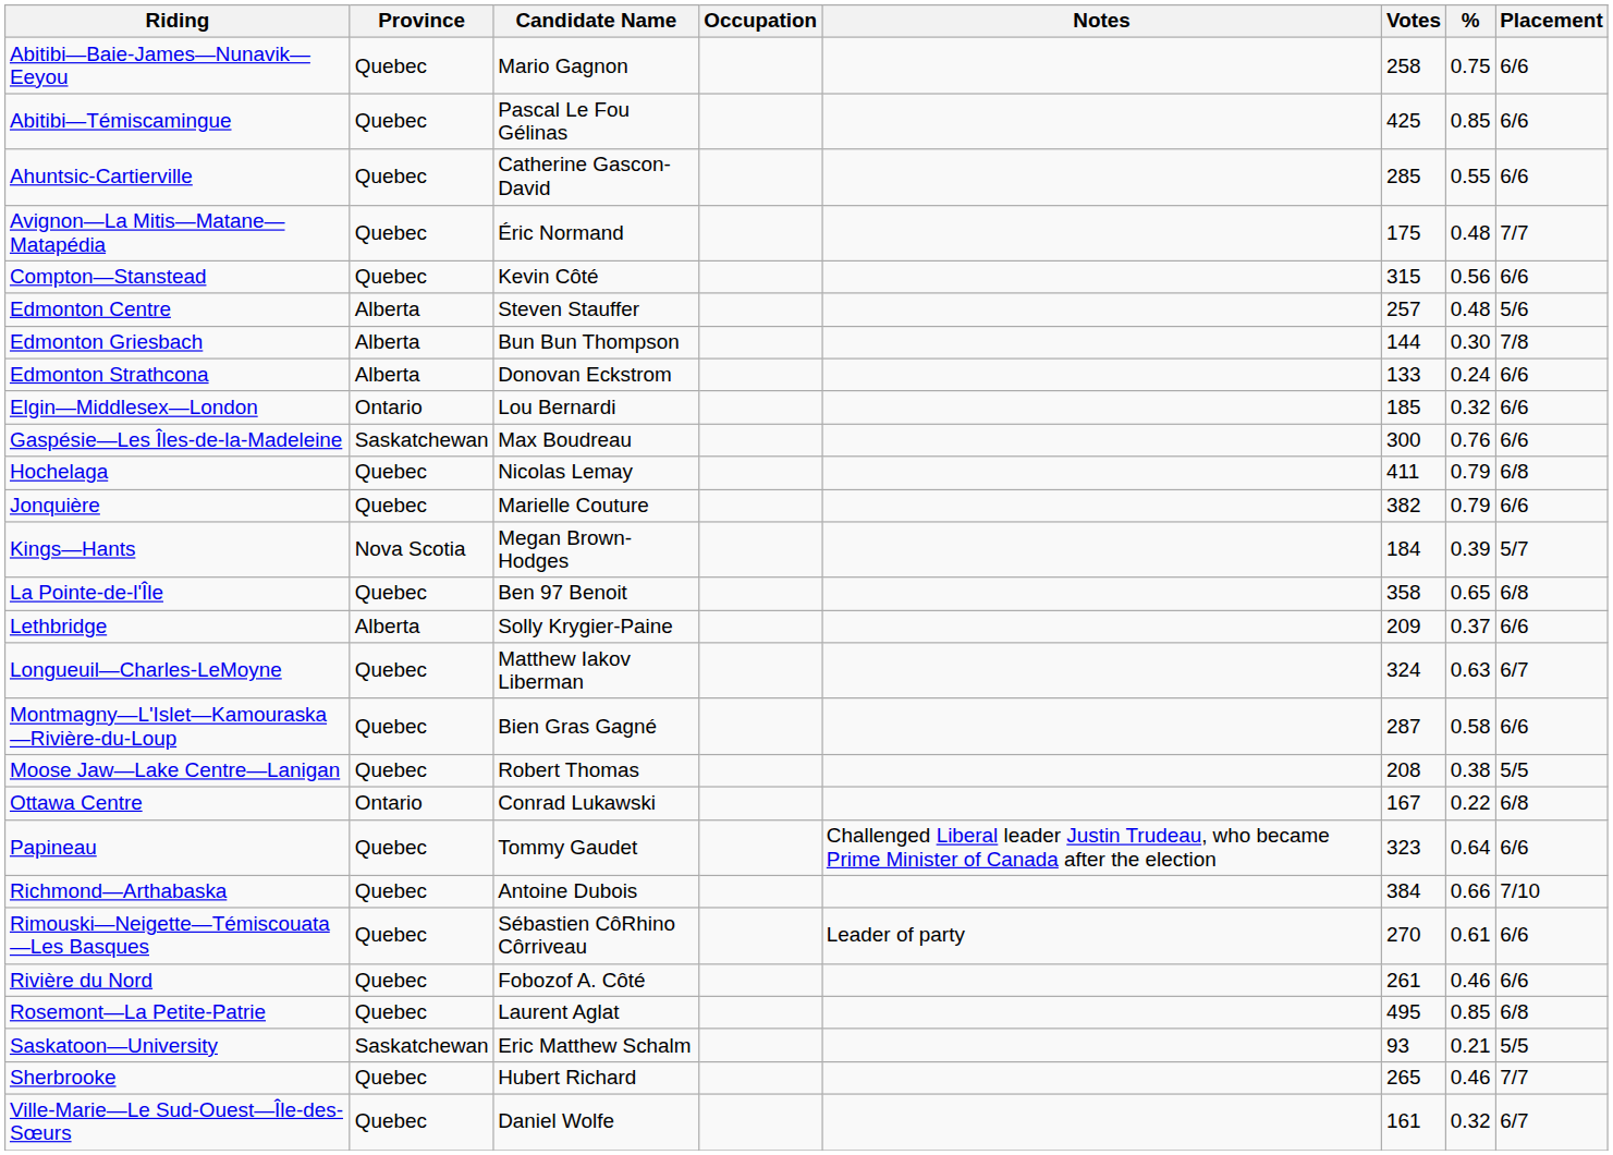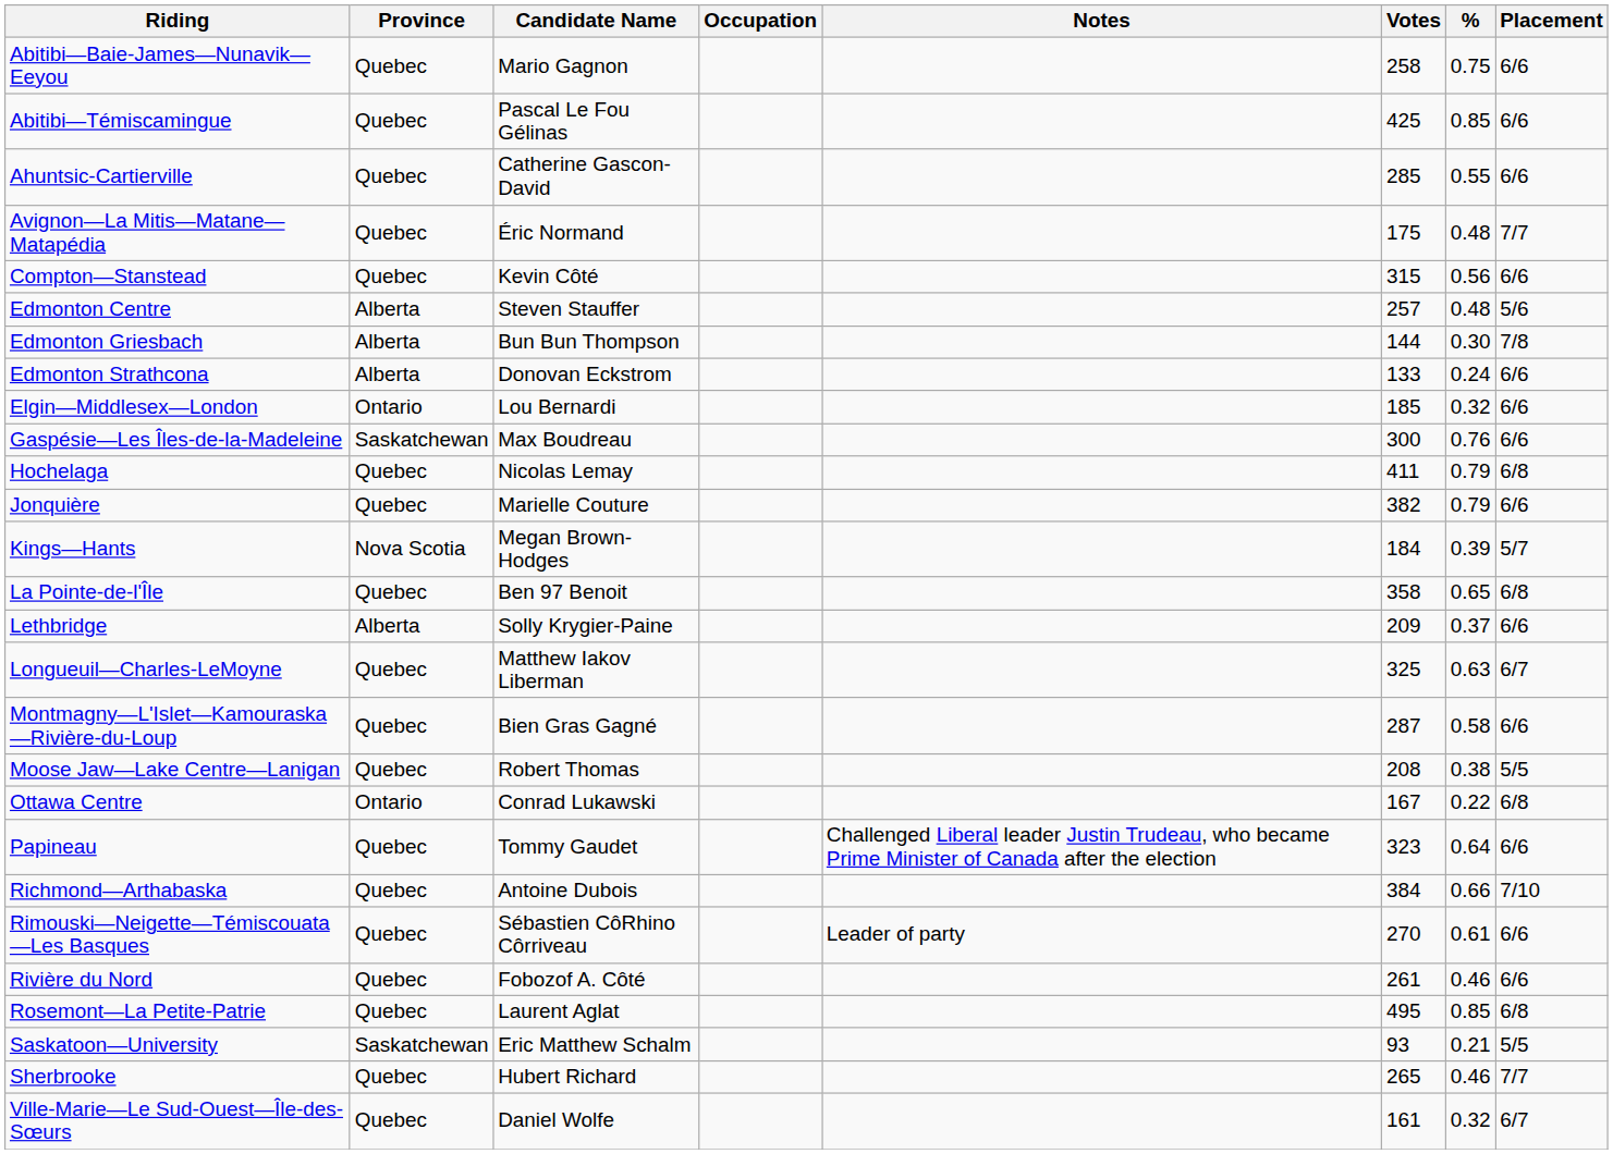 <table class="wikitable sortable">
 <tr>
 <th>Riding</th>
 <th>Province</th>
 <th>Candidate Name</th>
 <th>Occupation</th>
 <th>Notes</th>
 <th>Votes</th>
 <th>%</th>
 <th>Placement</th>
 </tr>
 <tr>
 <td><a href='#'>Abitibi—Baie-James—Nunavik—Eeyou</a></td>
 <td>Quebec</td>
 <td>Mario Gagnon</td>
 <td></td>
 <td></td>
 <td>258</td>
 <td>0.75</td>
 <td>6/6</td>
 </tr>
 <tr>
 <td><a href='#'>Abitibi—Témiscamingue</a></td>
 <td>Quebec</td>
 <td>Pascal Le Fou Gélinas</td>
 <td></td>
 <td></td>
 <td>425</td>
 <td>0.85</td>
 <td>6/6</td>
 </tr>
 <tr>
 <td><a href='#'>Ahuntsic-Cartierville</a></td>
 <td>Quebec</td>
 <td>Catherine Gascon-David</td>
 <td></td>
 <td></td>
 <td>285</td>
 <td>0.55</td>
 <td>6/6</td>
 </tr>
 <tr>
 <td><a href='#'>Avignon—La Mitis—Matane—Matapédia</a></td>
 <td>Quebec</td>
 <td>Éric Normand</td>
 <td></td>
 <td></td>
 <td>175</td>
 <td>0.48</td>
 <td>7/7</td>
 </tr>
 <tr>
 <td><a href='#'>Compton—Stanstead</a></td>
 <td>Quebec</td>
 <td>Kevin Côté</td>
 <td></td>
 <td></td>
 <td>315</td>
 <td>0.56</td>
 <td>6/6</td>
 </tr>
 <tr>
 <td><a href='#'>Edmonton Centre</a></td>
 <td>Alberta</td>
 <td>Steven Stauffer</td>
 <td></td>
 <td></td>
 <td>257</td>
 <td>0.48</td>
 <td>5/6</td>
 </tr>
 <tr>
 <td><a href='#'>Edmonton Griesbach</a></td>
 <td>Alberta</td>
 <td>Bun Bun Thompson</td>
 <td></td>
 <td></td>
 <td>144</td>
 <td>0.30</td>
 <td>7/8</td>
 </tr>
 <tr>
 <td><a href='#'>Edmonton Strathcona</a></td>
 <td>Alberta</td>
 <td>Donovan Eckstrom</td>
 <td></td>
 <td></td>
 <td>133</td>
 <td>0.24</td>
 <td>6/6</td>
 </tr>
 <tr>
 <td><a href='#'>Elgin—Middlesex—London</a></td>
 <td>Ontario</td>
 <td>Lou Bernardi</td>
 <td></td>
 <td></td>
 <td>185</td>
 <td>0.32</td>
 <td>6/6</td>
 </tr>
 <tr>
 <td><a href='#'>Gaspésie—Les Îles-de-la-Madeleine</a></td>
 <td>Saskatchewan</td>
 <td>Max Boudreau</td>
 <td></td>
 <td></td>
 <td>300</td>
 <td>0.76</td>
 <td>6/6</td>
 </tr>
 <tr>
 <td><a href='#'>Hochelaga</a></td>
 <td>Quebec</td>
 <td>Nicolas Lemay</td>
 <td></td>
 <td></td>
 <td>411</td>
 <td>0.79</td>
 <td>6/8</td>
 </tr>
 <tr>
 <td><a href='#'>Jonquière</a></td>
 <td>Quebec</td>
 <td>Marielle Couture</td>
 <td></td>
 <td></td>
 <td>382</td>
 <td>0.79</td>
 <td>6/6</td>
 </tr>
 <tr>
 <td><a href='#'>Kings—Hants</a></td>
 <td>Nova Scotia</td>
 <td>Megan Brown-Hodges</td>
 <td></td>
 <td></td>
 <td>184</td>
 <td>0.39</td>
 <td>5/7</td>
 </tr>
 <tr>
 <td><a href='#'>La Pointe-de-l'Île</a></td>
 <td>Quebec</td>
 <td>Ben 97 Benoit</td>
 <td></td>
 <td></td>
 <td>358</td>
 <td>0.65</td>
 <td>6/8</td>
 </tr>
 <tr>
 <td><a href='#'>Lethbridge</a></td>
 <td>Alberta</td>
 <td>Solly Krygier-Paine</td>
 <td></td>
 <td></td>
 <td>209</td>
 <td>0.37</td>
 <td>6/6</td>
 </tr>
 <tr>
 <td><a href='#'>Longueuil—Charles-LeMoyne</a></td>
 <td>Quebec</td>
 <td>Matthew Iakov Liberman</td>
 <td></td>
 <td></td>
-<td>324</td>
+<td>325</td>
 <td>0.63</td>
 <td>6/7</td>
 </tr>
 <tr>
 <td><a href='#'>Montmagny—L'Islet—Kamouraska—Rivière-du-Loup</a></td>
 <td>Quebec</td>
 <td>Bien Gras Gagné</td>
 <td></td>
 <td></td>
 <td>287</td>
 <td>0.58</td>
 <td>6/6</td>
 </tr>
 <tr>
 <td><a href='#'>Moose Jaw—Lake Centre—Lanigan</a></td>
 <td>Quebec</td>
 <td>Robert Thomas</td>
 <td></td>
 <td></td>
 <td>208</td>
 <td>0.38</td>
 <td>5/5</td>
 </tr>
 <tr>
 <td><a href='#'>Ottawa Centre</a></td>
 <td>Ontario</td>
 <td>Conrad Lukawski</td>
 <td></td>
 <td></td>
 <td>167</td>
 <td>0.22</td>
 <td>6/8</td>
 </tr>
 <tr>
 <td><a href='#'>Papineau</a></td>
 <td>Quebec</td>
 <td>Tommy Gaudet</td>
 <td></td>
 <td>Challenged <a href='#'>Liberal</a> leader <a href='#'>Justin Trudeau</a>, who became <a href='#'>Prime Minister of Canada</a> after the election</td>
 <td>323</td>
 <td>0.64</td>
 <td>6/6</td>
 </tr>
 <tr>
 <td><a href='#'>Richmond—Arthabaska</a></td>
 <td>Quebec</td>
 <td>Antoine Dubois</td>
 <td></td>
 <td></td>
 <td>384</td>
 <td>0.66</td>
 <td>7/10</td>
 </tr>
 <tr>
 <td><a href='#'>Rimouski—Neigette—Témiscouata—Les Basques</a></td>
 <td>Quebec</td>
 <td>Sébastien CôRhino Côrriveau</td>
 <td></td>
 <td>Leader of party</td>
 <td>270</td>
 <td>0.61</td>
 <td>6/6</td>
 </tr>
 <tr>
 <td><a href='#'>Rivière du Nord</a></td>
 <td>Quebec</td>
 <td>Fobozof A. Côté</td>
 <td></td>
 <td></td>
 <td>261</td>
 <td>0.46</td>
 <td>6/6</td>
 </tr>
 <tr>
 <td><a href='#'>Rosemont—La Petite-Patrie</a></td>
 <td>Quebec</td>
 <td>Laurent Aglat</td>
 <td></td>
 <td></td>
 <td>495</td>
 <td>0.85</td>
 <td>6/8</td>
 </tr>
 <tr>
 <td><a href='#'>Saskatoon—University</a></td>
 <td>Saskatchewan</td>
 <td>Eric Matthew Schalm</td>
 <td></td>
 <td></td>
 <td>93</td>
 <td>0.21</td>
 <td>5/5</td>
 </tr>
 <tr>
 <td><a href='#'>Sherbrooke</a></td>
 <td>Quebec</td>
 <td>Hubert Richard</td>
 <td></td>
 <td></td>
 <td>265</td>
 <td>0.46</td>
 <td>7/7</td>
 </tr>
 <tr>
 <td><a href='#'>Ville-Marie—Le Sud-Ouest—Île-des-Sœurs</a></td>
 <td>Quebec</td>
 <td>Daniel Wolfe</td>
 <td></td>
 <td></td>
 <td>161</td>
 <td>0.32</td>
 <td>6/7</td>
 </tr>
 </table>
